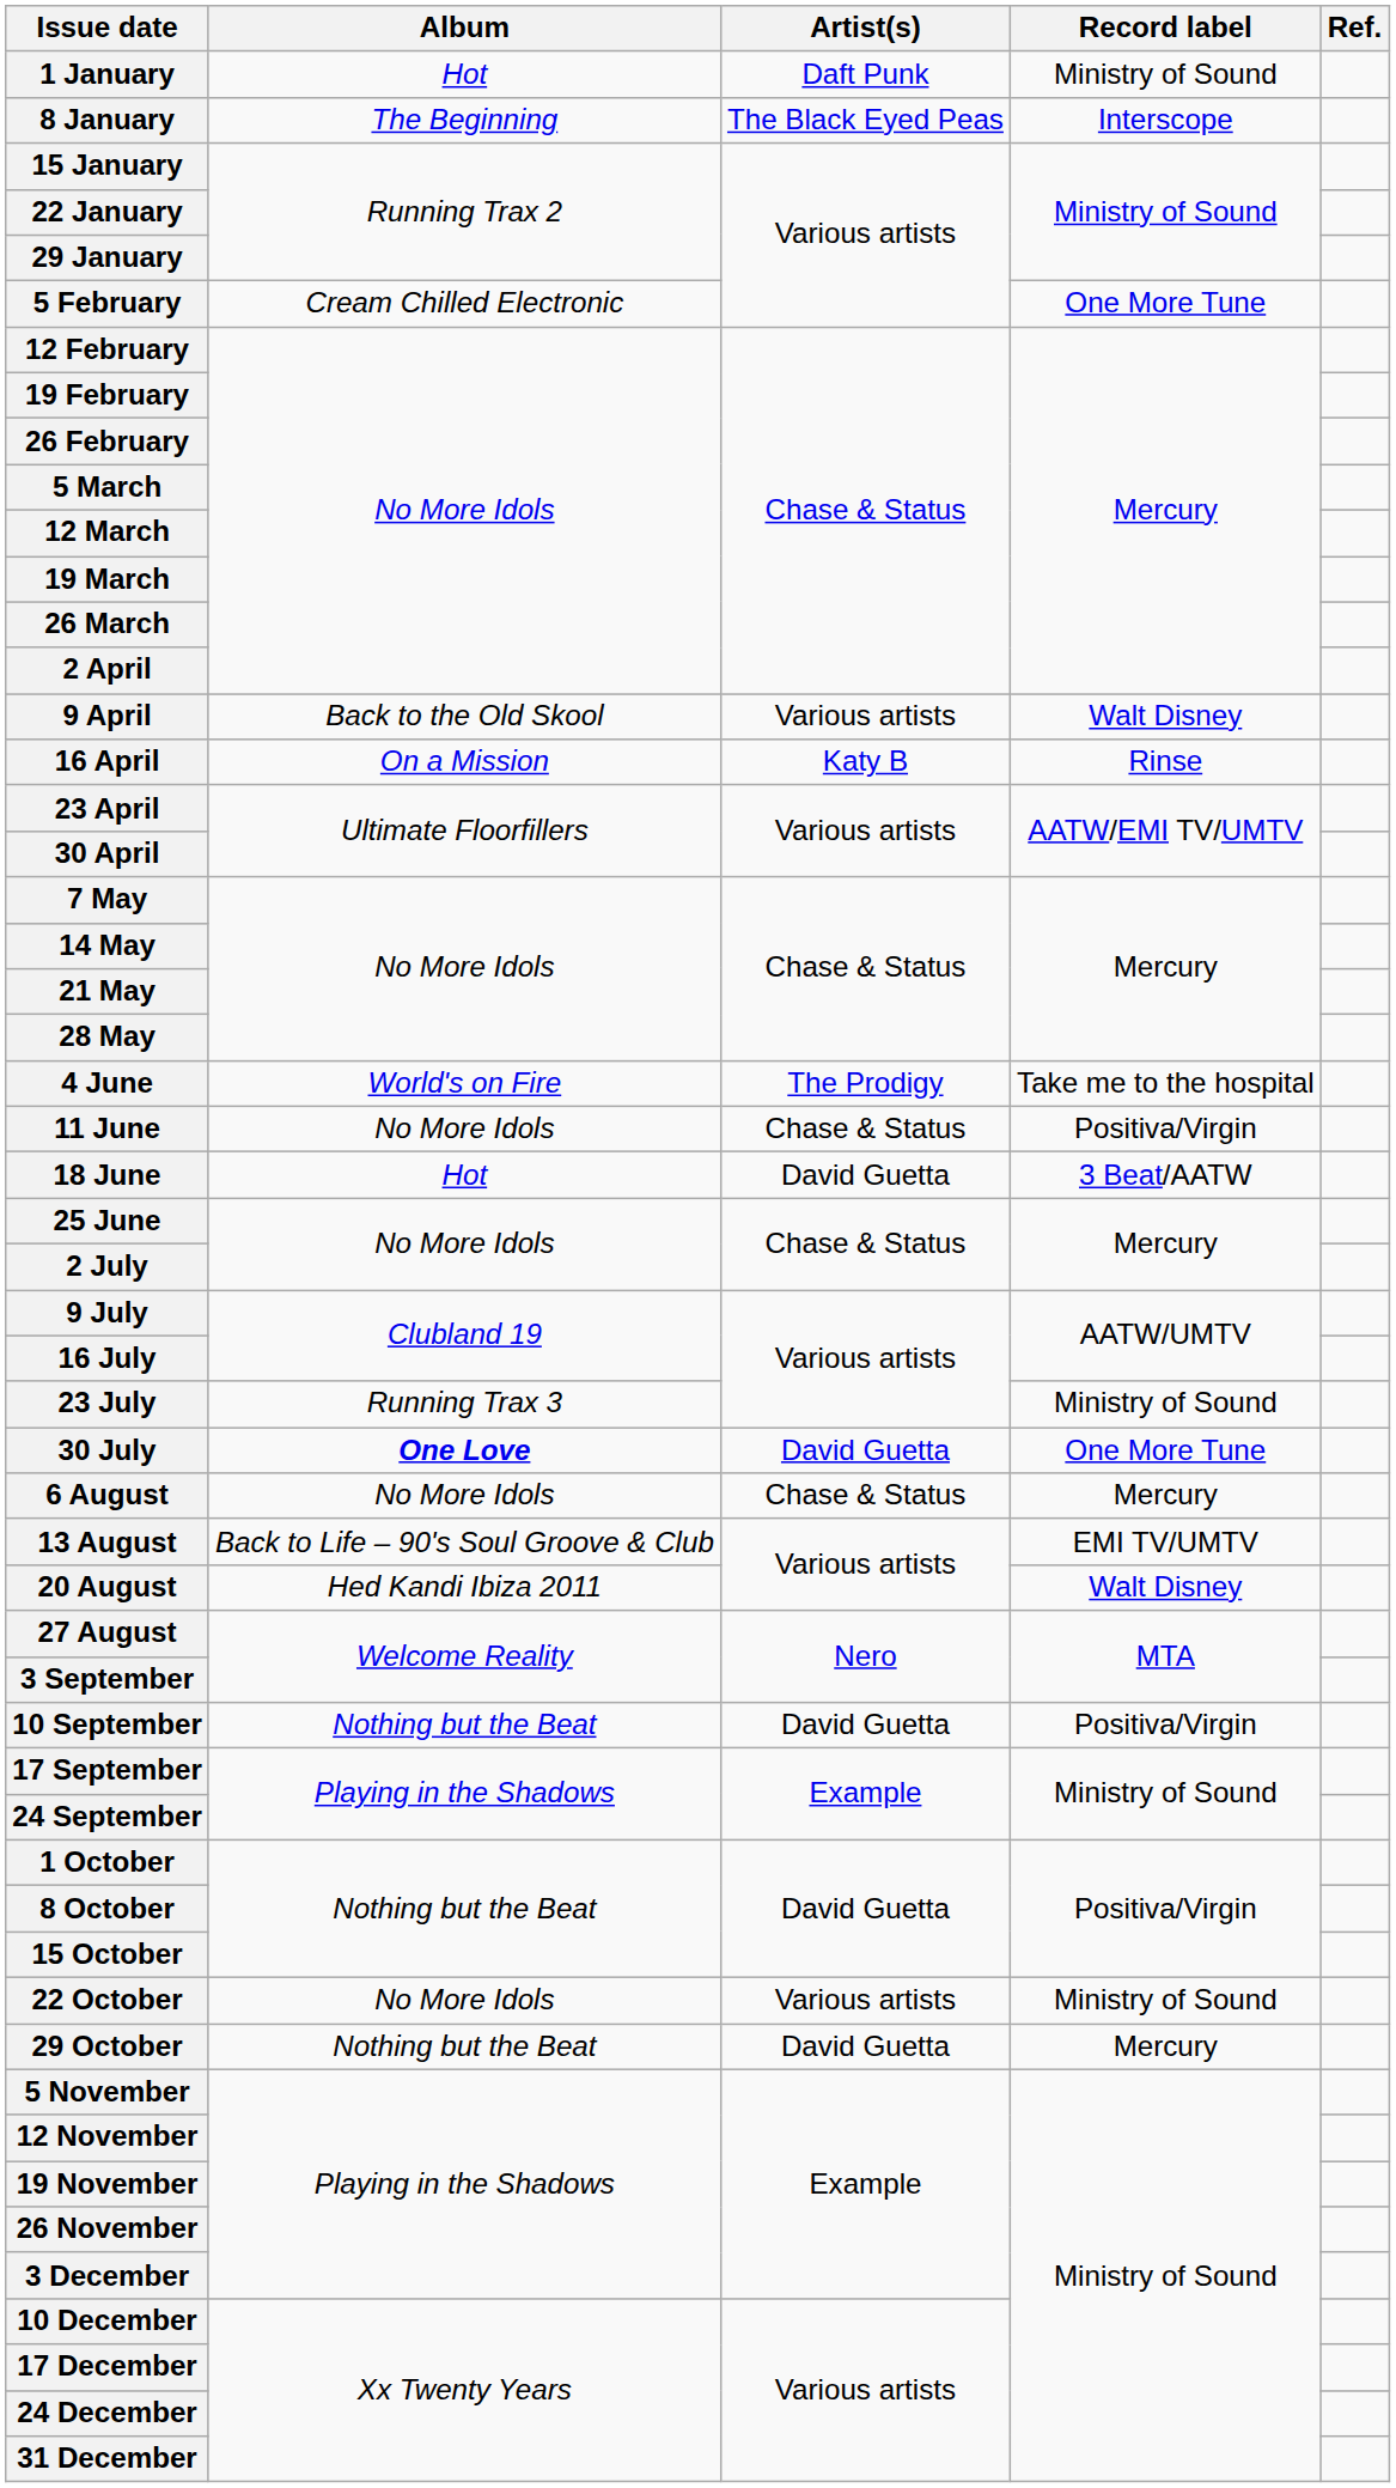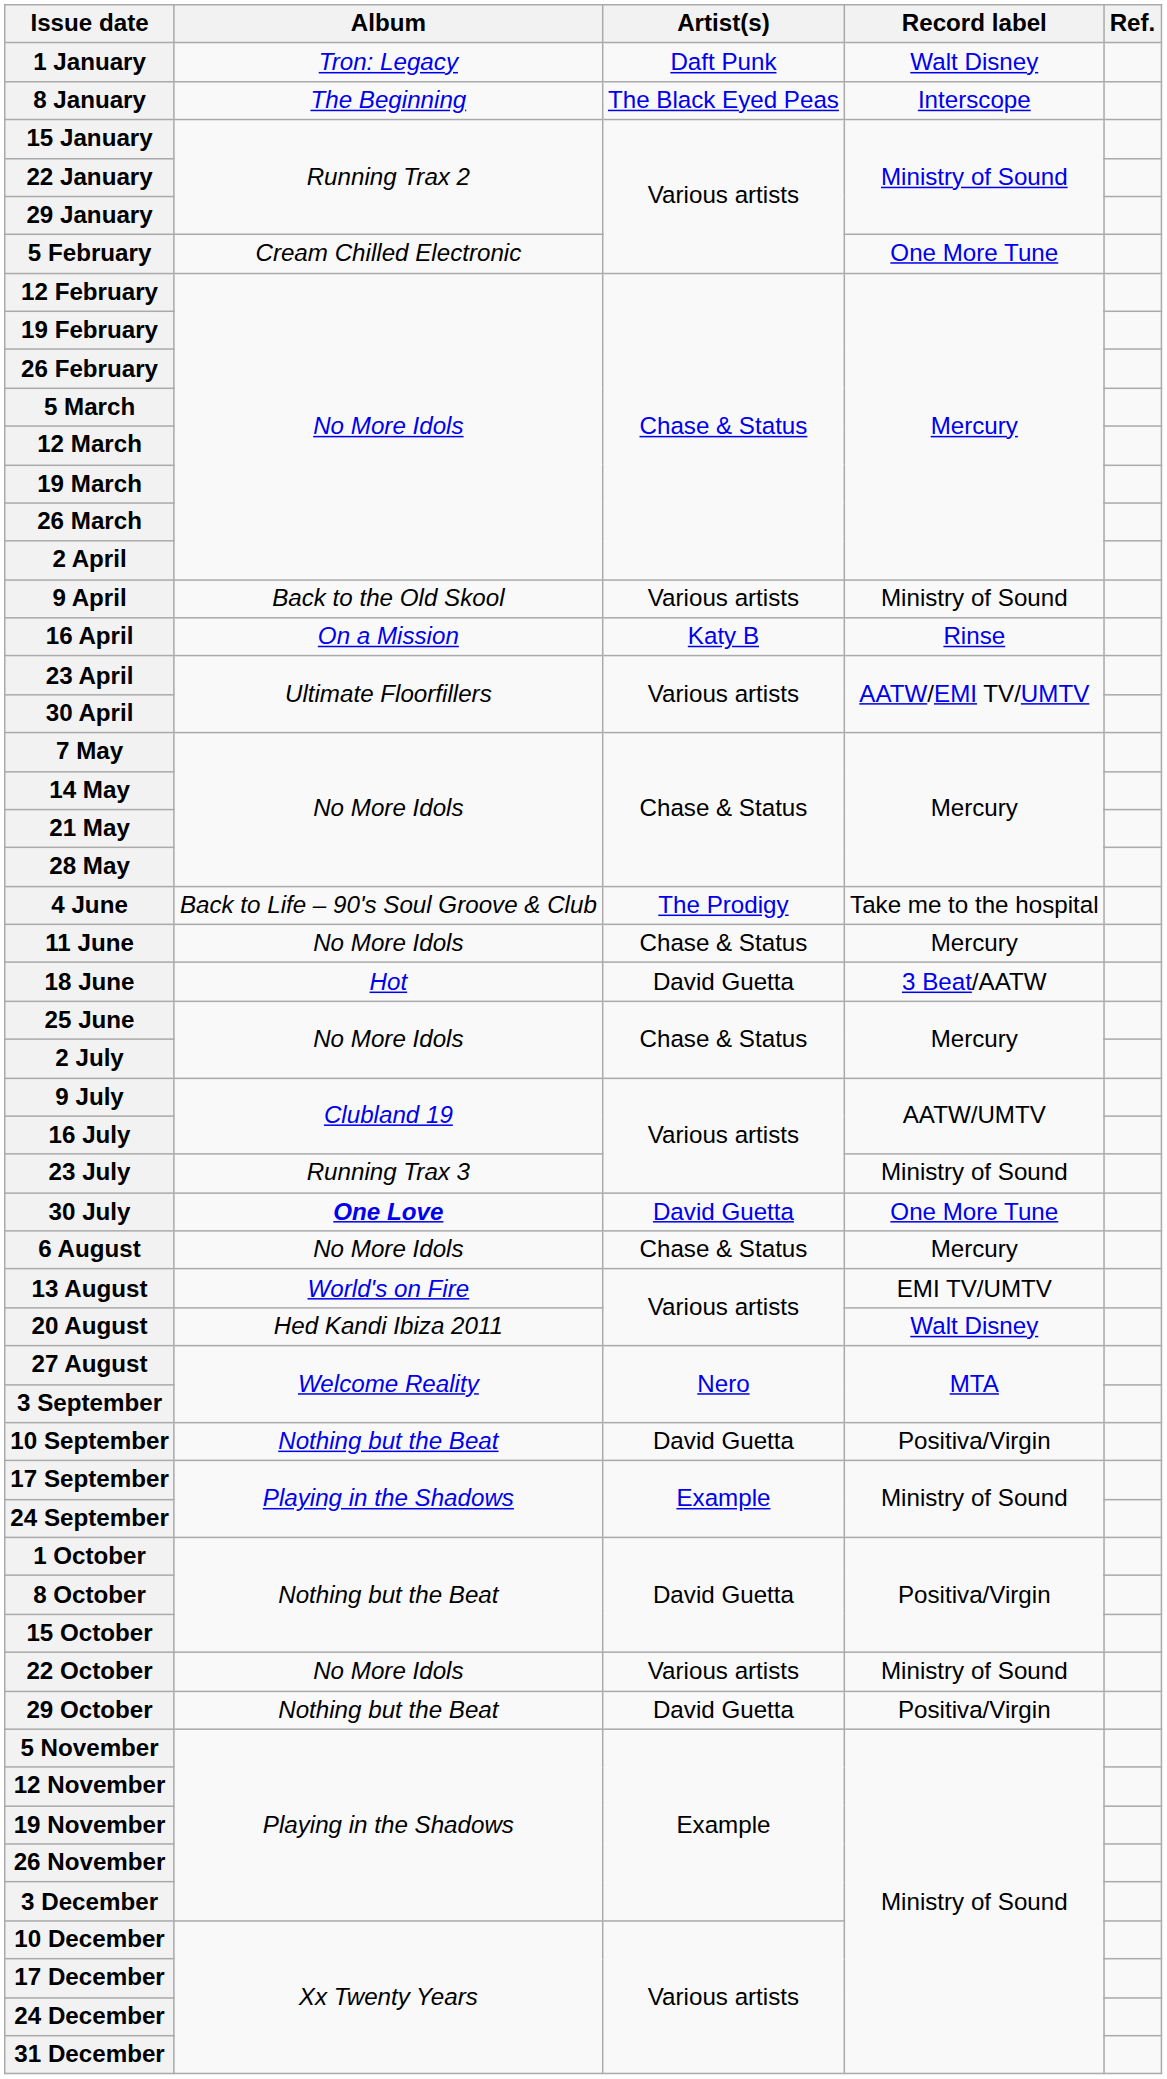 <table class="wikitable plainrowheaders">
 <tr>
 <th scope=col>Issue date</th>
 <th scope=col>Album</th>
 <th scope=col>Artist(s)</th>
 <th scope=col>Record label</th>
 <th scope=col>Ref.</th>
 </tr>
 <tr>
 <th scope=row>1 January</th>
-<td align=center><em><a href='#'>Hot</a></em></td>
+<td align=center><em><a href='#'>Tron: Legacy</a></em></td>
 <td align=center><a href='#'>Daft Punk</a></td>
-<td align=center>Ministry of Sound</td>
+<td align=center><a href='#'>Walt Disney</a></td>
 <td align=center></td>
 </tr>
 <tr>
 <th scope=row>8 January</th>
 <td align=center><em><a href='#'>The Beginning</a></em></td>
 <td align=center><a href='#'>The Black Eyed Peas</a></td>
 <td align=center><a href='#'>Interscope</a></td>
 <td align=center></td>
 </tr>
 <tr>
 <th scope=row>15 January</th>
 <td align=center rowspan="3"><em>Running Trax 2</em></td>
 <td align=center rowspan="4">Various artists</td>
 <td align=center rowspan="3"><a href='#'>Ministry of Sound</a></td>
 <td align=center></td>
 </tr>
 <tr>
 <th scope=row>22 January</th>
 <td align=center></td>
 </tr>
 <tr>
 <th scope=row>29 January</th>
 <td align=center></td>
 </tr>
 <tr>
 <th scope=row>5 February</th>
 <td align=center><em>Cream Chilled Electronic</em></td>
 <td align=center><a href='#'>One More Tune</a></td>
 <td align=center></td>
 </tr>
 <tr>
 <th scope=row>12 February</th>
 <td align=center rowspan="8"><em><a href='#'>No More Idols</a></em></td>
 <td align=center rowspan="8"><a href='#'>Chase & Status</a></td>
 <td align=center rowspan="8"><a href='#'>Mercury</a></td>
 <td align=center></td>
 </tr>
 <tr>
 <th scope=row>19 February</th>
 <td align=center></td>
 </tr>
 <tr>
 <th scope=row>26 February</th>
 <td align=center></td>
 </tr>
 <tr>
 <th scope=row>5 March</th>
 <td align=center></td>
 </tr>
 <tr>
 <th scope=row>12 March</th>
 <td align=center></td>
 </tr>
 <tr>
 <th scope=row>19 March</th>
 <td align=center></td>
 </tr>
 <tr>
 <th scope=row>26 March</th>
 <td align=center></td>
 </tr>
 <tr>
 <th scope=row>2 April</th>
 <td align=center></td>
 </tr>
 <tr>
 <th scope=row>9 April</th>
 <td align=center><em>Back to the Old Skool</em></td>
 <td align=center>Various artists</td>
-<td align=center><a href='#'>Walt Disney</a></td>
+<td align=center>Ministry of Sound</td>
 <td align=center></td>
 </tr>
 <tr>
 <th scope=row>16 April</th>
 <td align=center><em><a href='#'>On a Mission</a></em></td>
 <td align=center><a href='#'>Katy B</a></td>
 <td align=center><a href='#'>Rinse</a></td>
 <td align=center></td>
 </tr>
 <tr>
 <th scope=row>23 April</th>
 <td align=center rowspan="2"><em>Ultimate Floorfillers</em></td>
 <td align=center rowspan="2">Various artists</td>
 <td align=center rowspan="2"><a href='#'>AATW</a>/<a href='#'>EMI</a> TV/<a href='#'>UMTV</a></td>
 <td align=center></td>
 </tr>
 <tr>
 <th scope=row>30 April</th>
 <td align=center></td>
 </tr>
 <tr>
 <th scope=row>7 May</th>
 <td align=center rowspan="4"><em>No More Idols</em></td>
 <td align=center rowspan="4">Chase & Status</td>
 <td align=center rowspan="4">Mercury</td>
 <td align=center></td>
 </tr>
 <tr>
 <th scope=row>14 May</th>
 <td align=center></td>
 </tr>
 <tr>
 <th scope=row>21 May</th>
 <td align=center></td>
 </tr>
 <tr>
 <th scope=row>28 May</th>
 <td align=center></td>
 </tr>
 <tr>
 <th scope=row>4 June</th>
-<td align=center><em><a href='#'>World's on Fire</a></em></td>
+<td align=center><em>Back to Life – 90's Soul Groove & Club</em></td>
 <td align=center><a href='#'>The Prodigy</a></td>
 <td align=center>Take me to the hospital</td>
 <td align=center></td>
 </tr>
 <tr>
 <th scope=row>11 June</th>
 <td align=center><em>No More Idols</em></td>
 <td align=center>Chase & Status</td>
-<td align=center>Positiva/Virgin</td>
+<td align=center>Mercury</td>
 <td align=center></td>
 </tr>
 <tr>
 <th scope=row>18 June</th>
 <td align=center><em><a href='#'>Hot</a></em></td>
 <td align=center>David Guetta</td>
 <td align=center><a href='#'>3 Beat</a>/AATW</td>
 <td align=center></td>
 </tr>
 <tr>
 <th scope=row>25 June</th>
 <td align=center rowspan=2><em>No More Idols</em></td>
 <td align=center rowspan=2>Chase & Status</td>
 <td align=center rowspan=2>Mercury</td>
 <td align=center></td>
 </tr>
 <tr>
 <th scope=row>2 July</th>
 <td align=center></td>
 </tr>
 <tr>
 <th scope=row>9 July</th>
 <td align=center rowspan="2"><em><a href='#'>Clubland 19</a></em></td>
 <td align=center rowspan="3">Various artists</td>
 <td align=center rowspan="2">AATW/UMTV</td>
 <td align=center></td>
 </tr>
 <tr>
 <th scope=row>16 July</th>
 <td align=center></td>
 </tr>
 <tr>
 <th scope=row>23 July</th>
 <td align=center><em>Running Trax 3</em></td>
 <td align=center>Ministry of Sound</td>
 <td align=center></td>
 </tr>
 <tr>
 <th scope=row>30 July</th>
 <td align=center><strong><em><a href='#'>One Love</a></em></strong></td>
 <td align=center><a href='#'>David Guetta</a></td>
 <td align=center><a href='#'>One More Tune</a></td>
 <td align=center></td>
 </tr>
 <tr>
 <th scope=row>6 August</th>
 <td align=center><em>No More Idols</em></td>
 <td align=center>Chase & Status</td>
 <td align=center>Mercury</td>
 <td align=center></td>
 </tr>
 <tr>
 <th scope=row>13 August</th>
-<td align=center><em>Back to Life – 90's Soul Groove & Club</em></td>
+<td align=center><em><a href='#'>World's on Fire</a></em></td>
 <td align=center rowspan="2">Various artists</td>
 <td align=center>EMI TV/UMTV</td>
 <td align=center></td>
 </tr>
 <tr>
 <th scope=row>20 August</th>
 <td align=center><em>Hed Kandi Ibiza 2011</em></td>
 <td align=center><a href='#'>Walt Disney</a></td>
 <td align=center></td>
 </tr>
 <tr>
 <th scope=row>27 August</th>
 <td align=center rowspan="2"><em><a href='#'>Welcome Reality</a></em></td>
 <td align=center rowspan="2"><a href='#'>Nero</a></td>
 <td align=center rowspan="2"><a href='#'>MTA</a></td>
 <td align=center></td>
 </tr>
 <tr>
 <th scope=row>3 September</th>
 <td align=center></td>
 </tr>
 <tr>
 <th scope=row>10 September</th>
 <td align=center><em><a href='#'>Nothing but the Beat</a></em></td>
 <td align=center>David Guetta</td>
 <td align=center>Positiva/Virgin</td>
 <td align=center></td>
 </tr>
 <tr>
 <th scope=row>17 September</th>
 <td align=center rowspan=2><em><a href='#'>Playing in the Shadows</a></em></td>
 <td align=center rowspan=2><a href='#'>Example</a></td>
 <td align=center rowspan=2>Ministry of Sound</td>
 <td align=center></td>
 </tr>
 <tr>
 <th scope=row>24 September</th>
 <td align=center></td>
 </tr>
 <tr>
 <th scope=row>1 October</th>
 <td align=center rowspan=3><em>Nothing but the Beat</em></td>
 <td align=center rowspan=3>David Guetta</td>
 <td align=center rowspan=3>Positiva/Virgin</td>
 <td align=center></td>
 </tr>
 <tr>
 <th scope=row>8 October</th>
 <td align=center></td>
 </tr>
 <tr>
 <th scope=row>15 October</th>
 <td align=center></td>
 </tr>
 <tr>
 <th scope=row>22 October</th>
 <td align=center><em>No More Idols</em></td>
 <td align=center>Various artists</td>
 <td align=center>Ministry of Sound</td>
 <td align=center></td>
 </tr>
 <tr>
 <th scope=row>29 October</th>
 <td align=center><em>Nothing but the Beat</em></td>
 <td align=center>David Guetta</td>
-<td align=center>Mercury</td>
+<td align=center>Positiva/Virgin</td>
 <td align=center></td>
 </tr>
 <tr>
 <th scope=row>5 November</th>
 <td align=center rowspan="5"><em>Playing in the Shadows</em></td>
 <td align=center rowspan="5">Example</td>
 <td align=center rowspan="9">Ministry of Sound</td>
 <td align=center></td>
 </tr>
 <tr>
 <th scope=row>12 November</th>
 <td align=center></td>
 </tr>
 <tr>
 <th scope=row>19 November</th>
 <td align=center></td>
 </tr>
 <tr>
 <th scope=row>26 November</th>
 <td align=center></td>
 </tr>
 <tr>
 <th scope=row>3 December</th>
 <td align=center></td>
 </tr>
 <tr>
 <th scope=row>10 December</th>
 <td align=center rowspan="4"><em>Xx Twenty Years</em></td>
 <td align=center rowspan="4">Various artists</td>
 <td align=center></td>
 </tr>
 <tr>
 <th scope=row>17 December</th>
 <td align=center></td>
 </tr>
 <tr>
 <th scope=row>24 December</th>
 <td align=center></td>
 </tr>
 <tr>
 <th scope=row>31 December</th>
 <td align=center></td>
 </tr>
 </table>
